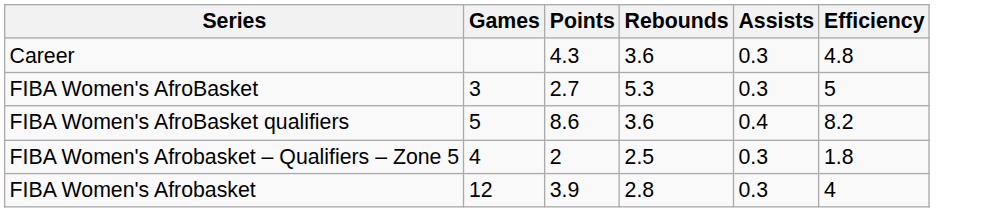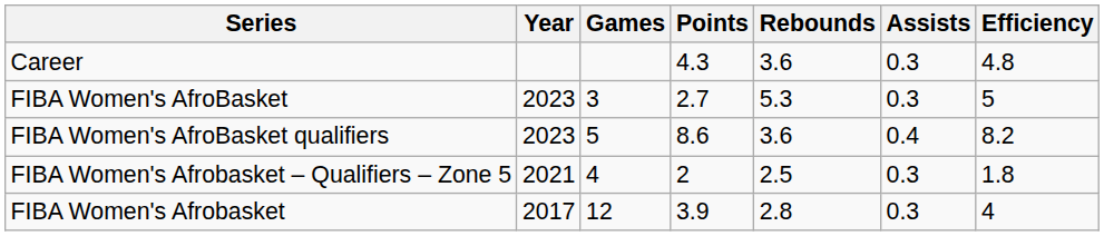 <table class="wikitable">
 <tr>
 <th>Series</th>
+<th>Year</th>
 <th>Games</th>
 <th>Points</th>
 <th>Rebounds</th>
 <th>Assists</th>
 <th>Efficiency</th>
 </tr>
 <tr>
 <td>Career</td>
 <td></td>
+<td></td>
 <td>4.3</td>
 <td>3.6</td>
 <td>0.3</td>
 <td>4.8</td>
 </tr>
 <tr>
 <td>FIBA Women's AfroBasket</td>
+<td>2023</td>
 <td>3</td>
 <td>2.7</td>
 <td>5.3</td>
 <td>0.3</td>
 <td>5</td>
 </tr>
 <tr>
 <td>FIBA Women's AfroBasket qualifiers</td>
+<td>2023</td>
 <td>5</td>
 <td>8.6</td>
 <td>3.6</td>
 <td>0.4</td>
 <td>8.2</td>
 </tr>
 <tr>
 <td>FIBA Women's Afrobasket – Qualifiers – Zone 5</td>
+<td>2021</td>
 <td>4</td>
 <td>2</td>
 <td>2.5</td>
 <td>0.3</td>
 <td>1.8</td>
 </tr>
 <tr>
 <td>FIBA Women's Afrobasket</td>
+<td>2017</td>
 <td>12</td>
 <td>3.9</td>
 <td>2.8</td>
 <td>0.3</td>
 <td>4</td>
 </tr>
 </table>
